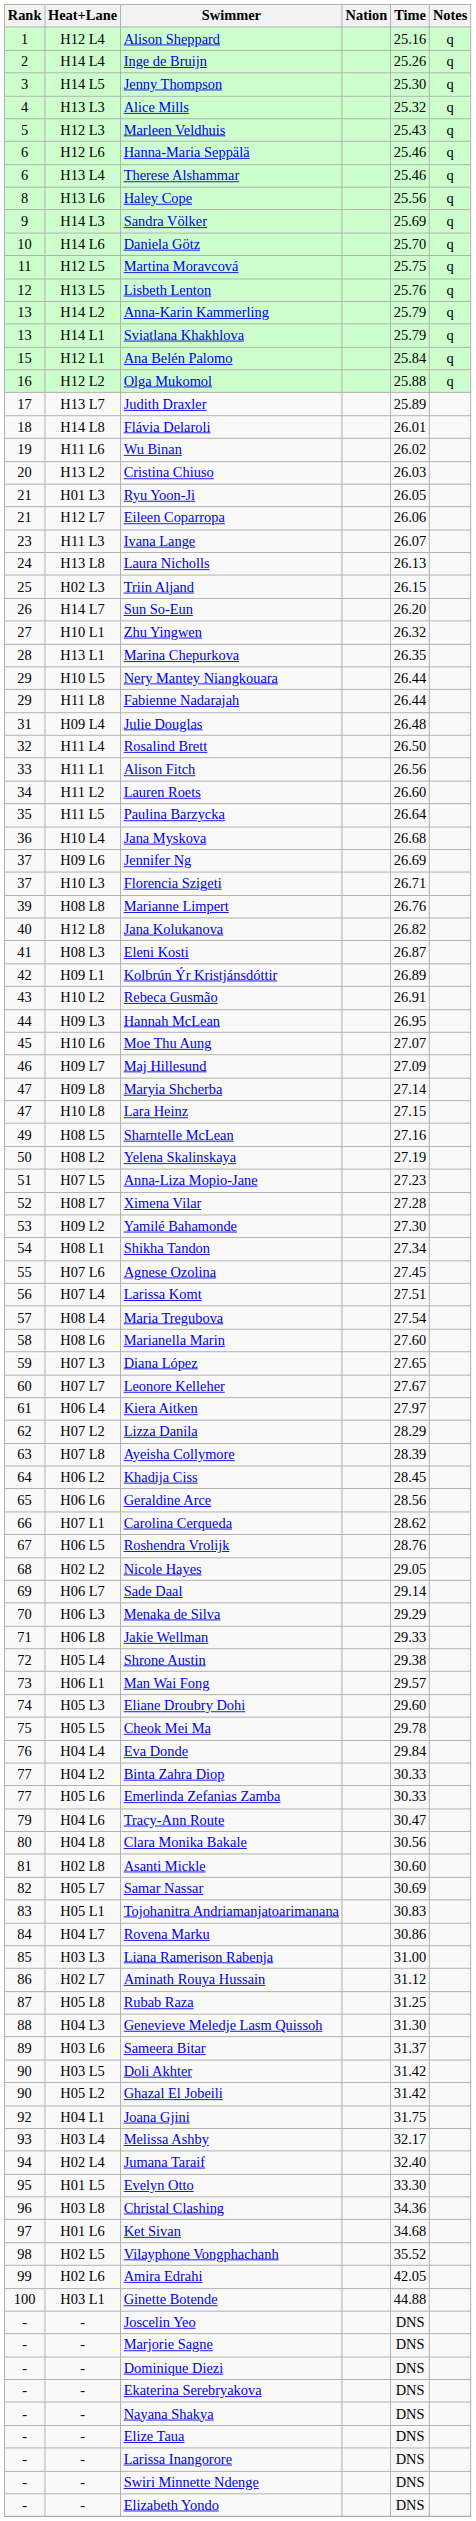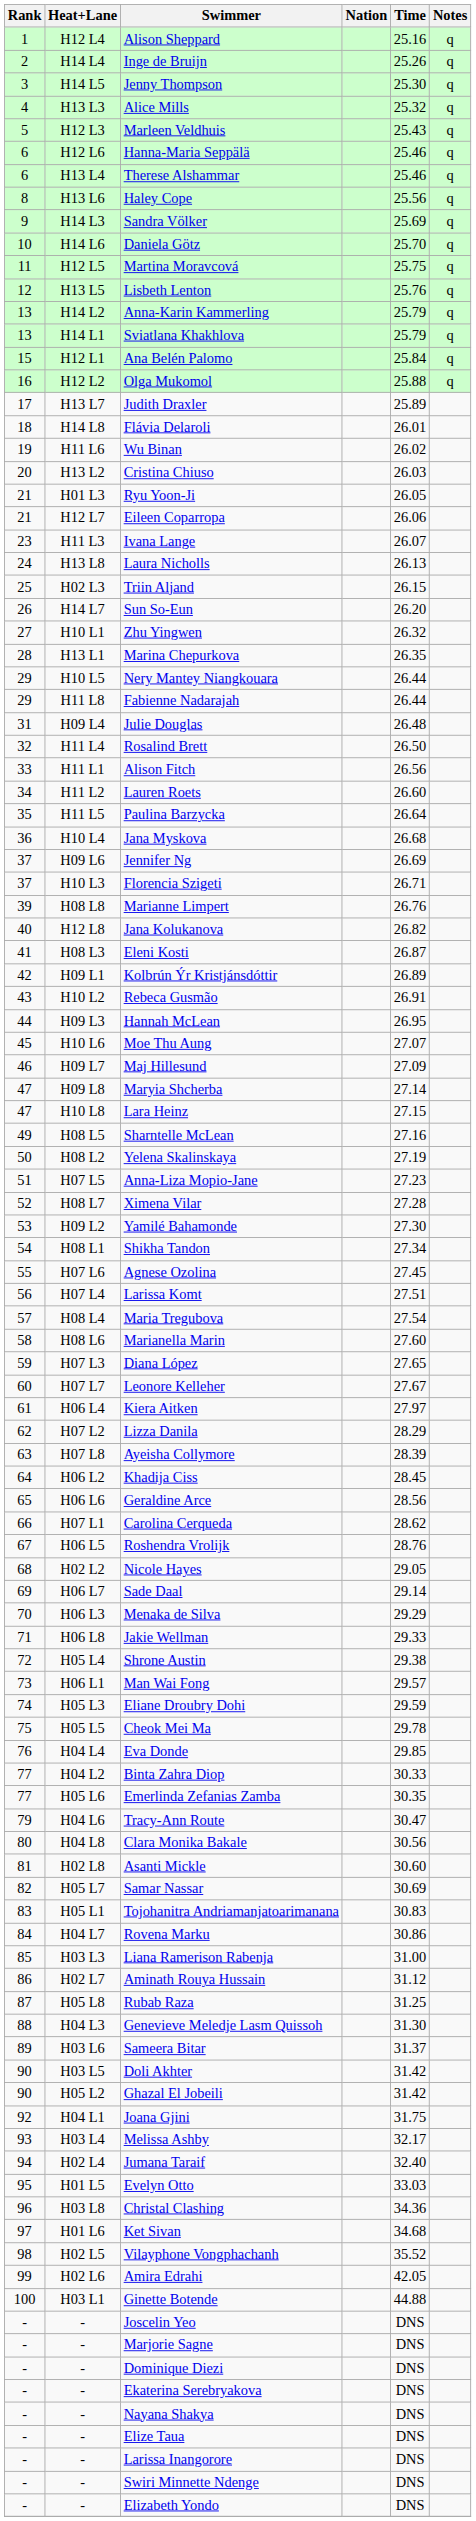 <table class="wikitable sortable" style="text-align:center">
 <tr>
 <th>Rank</th>
 <th>Heat+Lane</th>
 <th>Swimmer</th>
 <th>Nation</th>
 <th>Time</th>
 <th>Notes</th>
 </tr>
 <tr bgcolor=ccffcc>
 <td>1</td>
 <td>H12 L4</td>
 <td align=left><a href='#'>Alison Sheppard</a></td>
 <td align=left></td>
 <td>25.16</td>
 <td>q</td>
 </tr>
 <tr bgcolor=ccffcc>
 <td>2</td>
 <td>H14 L4</td>
 <td align=left><a href='#'>Inge de Bruijn</a></td>
 <td align=left></td>
 <td>25.26</td>
 <td>q</td>
 </tr>
 <tr bgcolor=ccffcc>
 <td>3</td>
 <td>H14 L5</td>
 <td align=left><a href='#'>Jenny Thompson</a></td>
 <td align=left></td>
 <td>25.30</td>
 <td>q</td>
 </tr>
 <tr bgcolor=ccffcc>
 <td>4</td>
 <td>H13 L3</td>
 <td align=left><a href='#'>Alice Mills</a></td>
 <td align=left></td>
 <td>25.32</td>
 <td>q</td>
 </tr>
 <tr bgcolor=ccffcc>
 <td>5</td>
 <td>H12 L3</td>
 <td align=left><a href='#'>Marleen Veldhuis</a></td>
 <td align=left></td>
 <td>25.43</td>
 <td>q</td>
 </tr>
 <tr bgcolor=ccffcc>
 <td>6</td>
 <td>H12 L6</td>
 <td align=left><a href='#'>Hanna-Maria Seppälä</a></td>
 <td align=left></td>
 <td>25.46</td>
 <td>q</td>
 </tr>
 <tr bgcolor=ccffcc>
 <td>6</td>
 <td>H13 L4</td>
 <td align=left><a href='#'>Therese Alshammar</a></td>
 <td align=left></td>
 <td>25.46</td>
 <td>q</td>
 </tr>
 <tr bgcolor=ccffcc>
 <td>8</td>
 <td>H13 L6</td>
 <td align=left><a href='#'>Haley Cope</a></td>
 <td align=left></td>
 <td>25.56</td>
 <td>q</td>
 </tr>
 <tr bgcolor=ccffcc>
 <td>9</td>
 <td>H14 L3</td>
 <td align=left><a href='#'>Sandra Völker</a></td>
 <td align=left></td>
 <td>25.69</td>
 <td>q</td>
 </tr>
 <tr bgcolor=ccffcc>
 <td>10</td>
 <td>H14 L6</td>
 <td align=left><a href='#'>Daniela Götz</a></td>
 <td align=left></td>
 <td>25.70</td>
 <td>q</td>
 </tr>
 <tr bgcolor=ccffcc>
 <td>11</td>
 <td>H12 L5</td>
 <td align=left><a href='#'>Martina Moravcová</a></td>
 <td align=left></td>
 <td>25.75</td>
 <td>q</td>
 </tr>
 <tr bgcolor=ccffcc>
 <td>12</td>
 <td>H13 L5</td>
 <td align=left><a href='#'>Lisbeth Lenton</a></td>
 <td align=left></td>
 <td>25.76</td>
 <td>q</td>
 </tr>
 <tr bgcolor=ccffcc>
 <td>13</td>
 <td>H14 L2</td>
 <td align=left><a href='#'>Anna-Karin Kammerling</a></td>
 <td align=left></td>
 <td>25.79</td>
 <td>q</td>
 </tr>
 <tr bgcolor=ccffcc>
 <td>13</td>
 <td>H14 L1</td>
 <td align=left><a href='#'>Sviatlana Khakhlova</a></td>
 <td align=left></td>
 <td>25.79</td>
 <td>q</td>
 </tr>
 <tr bgcolor=ccffcc>
 <td>15</td>
 <td>H12 L1</td>
 <td align=left><a href='#'>Ana Belén Palomo</a></td>
 <td align=left></td>
 <td>25.84</td>
 <td>q</td>
 </tr>
 <tr bgcolor=ccffcc>
 <td>16</td>
 <td>H12 L2</td>
 <td align=left><a href='#'>Olga Mukomol</a></td>
 <td align=left></td>
 <td>25.88</td>
 <td>q</td>
 </tr>
 <tr>
 <td>17</td>
 <td>H13 L7</td>
 <td align=left><a href='#'>Judith Draxler</a></td>
 <td align=left></td>
 <td>25.89</td>
 <td></td>
 </tr>
 <tr>
 <td>18</td>
 <td>H14 L8</td>
 <td align=left><a href='#'>Flávia Delaroli</a></td>
 <td align=left></td>
 <td>26.01</td>
 <td></td>
 </tr>
 <tr>
 <td>19</td>
 <td>H11 L6</td>
 <td align=left><a href='#'>Wu Binan</a></td>
 <td align=left></td>
 <td>26.02</td>
 <td></td>
 </tr>
 <tr>
 <td>20</td>
 <td>H13 L2</td>
 <td align=left><a href='#'>Cristina Chiuso</a></td>
 <td align=left></td>
 <td>26.03</td>
 <td></td>
 </tr>
 <tr>
 <td>21</td>
 <td>H01 L3</td>
 <td align=left><a href='#'>Ryu Yoon-Ji</a></td>
 <td align=left></td>
 <td>26.05</td>
 <td></td>
 </tr>
 <tr>
 <td>21</td>
 <td>H12 L7</td>
 <td align=left><a href='#'>Eileen Coparropa</a></td>
 <td align=left></td>
 <td>26.06</td>
 <td></td>
 </tr>
 <tr>
 <td>23</td>
 <td>H11 L3</td>
 <td align=left><a href='#'>Ivana Lange</a></td>
 <td align=left></td>
 <td>26.07</td>
 <td></td>
 </tr>
 <tr>
 <td>24</td>
 <td>H13 L8</td>
 <td align=left><a href='#'>Laura Nicholls</a></td>
 <td align=left></td>
 <td>26.13</td>
 <td></td>
 </tr>
 <tr>
 <td>25</td>
 <td>H02 L3</td>
 <td align=left><a href='#'>Triin Aljand</a></td>
 <td align=left></td>
 <td>26.15</td>
 <td></td>
 </tr>
 <tr>
 <td>26</td>
 <td>H14 L7</td>
 <td align=left><a href='#'>Sun So-Eun</a></td>
 <td align=left></td>
 <td>26.20</td>
 <td></td>
 </tr>
 <tr>
 <td>27</td>
 <td>H10 L1</td>
 <td align=left><a href='#'>Zhu Yingwen</a></td>
 <td align=left></td>
 <td>26.32</td>
 <td></td>
 </tr>
 <tr>
 <td>28</td>
 <td>H13 L1</td>
 <td align=left><a href='#'>Marina Chepurkova</a></td>
 <td align=left></td>
 <td>26.35</td>
 <td></td>
 </tr>
 <tr>
 <td>29</td>
 <td>H10 L5</td>
 <td align=left><a href='#'>Nery Mantey Niangkouara</a></td>
 <td align=left></td>
 <td>26.44</td>
 <td></td>
 </tr>
 <tr>
 <td>29</td>
 <td>H11 L8</td>
 <td align=left><a href='#'>Fabienne Nadarajah</a></td>
 <td align=left></td>
 <td>26.44</td>
 <td></td>
 </tr>
 <tr>
 <td>31</td>
 <td>H09 L4</td>
 <td align=left><a href='#'>Julie Douglas</a></td>
 <td align=left></td>
 <td>26.48</td>
 <td></td>
 </tr>
 <tr>
 <td>32</td>
 <td>H11 L4</td>
 <td align=left><a href='#'>Rosalind Brett</a></td>
 <td align=left></td>
 <td>26.50</td>
 <td></td>
 </tr>
 <tr>
 <td>33</td>
 <td>H11 L1</td>
 <td align=left><a href='#'>Alison Fitch</a></td>
 <td align=left></td>
 <td>26.56</td>
 <td></td>
 </tr>
 <tr>
 <td>34</td>
 <td>H11 L2</td>
 <td align=left><a href='#'>Lauren Roets</a></td>
 <td align=left></td>
 <td>26.60</td>
 <td></td>
 </tr>
 <tr>
 <td>35</td>
 <td>H11 L5</td>
 <td align=left><a href='#'>Paulina Barzycka</a></td>
 <td align=left></td>
 <td>26.64</td>
 <td></td>
 </tr>
 <tr>
 <td>36</td>
 <td>H10 L4</td>
 <td align=left><a href='#'>Jana Myskova</a></td>
 <td align=left></td>
 <td>26.68</td>
 <td></td>
 </tr>
 <tr>
 <td>37</td>
 <td>H09 L6</td>
 <td align=left><a href='#'>Jennifer Ng</a></td>
 <td align=left></td>
 <td>26.69</td>
 <td></td>
 </tr>
 <tr>
 <td>37</td>
 <td>H10 L3</td>
 <td align=left><a href='#'>Florencia Szigeti</a></td>
 <td align=left></td>
 <td>26.71</td>
 <td></td>
 </tr>
 <tr>
 <td>39</td>
 <td>H08 L8</td>
 <td align=left><a href='#'>Marianne Limpert</a></td>
 <td align=left></td>
 <td>26.76</td>
 <td></td>
 </tr>
 <tr>
 <td>40</td>
 <td>H12 L8</td>
 <td align=left><a href='#'>Jana Kolukanova</a></td>
 <td align=left></td>
 <td>26.82</td>
 <td></td>
 </tr>
 <tr>
 <td>41</td>
 <td>H08 L3</td>
 <td align=left><a href='#'>Eleni Kosti</a></td>
 <td align=left></td>
 <td>26.87</td>
 <td></td>
 </tr>
 <tr>
 <td>42</td>
 <td>H09 L1</td>
 <td align=left><a href='#'>Kolbrún Ýr Kristjánsdóttir</a></td>
 <td align=left></td>
 <td>26.89</td>
 <td></td>
 </tr>
 <tr>
 <td>43</td>
 <td>H10 L2</td>
 <td align=left><a href='#'>Rebeca Gusmão</a></td>
 <td align=left></td>
 <td>26.91</td>
 <td></td>
 </tr>
 <tr>
 <td>44</td>
 <td>H09 L3</td>
 <td align=left><a href='#'>Hannah McLean</a></td>
 <td align=left></td>
 <td>26.95</td>
 <td></td>
 </tr>
 <tr>
 <td>45</td>
 <td>H10 L6</td>
 <td align=left><a href='#'>Moe Thu Aung</a></td>
 <td align=left></td>
 <td>27.07</td>
 <td></td>
 </tr>
 <tr>
 <td>46</td>
 <td>H09 L7</td>
 <td align=left><a href='#'>Maj Hillesund</a></td>
 <td align=left></td>
 <td>27.09</td>
 <td></td>
 </tr>
 <tr>
 <td>47</td>
 <td>H09 L8</td>
 <td align=left><a href='#'>Maryia Shcherba</a></td>
 <td align=left></td>
 <td>27.14</td>
 <td></td>
 </tr>
 <tr>
 <td>47</td>
 <td>H10 L8</td>
 <td align=left><a href='#'>Lara Heinz</a></td>
 <td align=left></td>
 <td>27.15</td>
 <td></td>
 </tr>
 <tr>
 <td>49</td>
 <td>H08 L5</td>
 <td align=left><a href='#'>Sharntelle McLean</a></td>
 <td align=left></td>
 <td>27.16</td>
 <td></td>
 </tr>
 <tr>
 <td>50</td>
 <td>H08 L2</td>
 <td align=left><a href='#'>Yelena Skalinskaya</a></td>
 <td align=left></td>
 <td>27.19</td>
 <td></td>
 </tr>
 <tr>
 <td>51</td>
 <td>H07 L5</td>
 <td align=left><a href='#'>Anna-Liza Mopio-Jane</a></td>
 <td align=left></td>
 <td>27.23</td>
 <td></td>
 </tr>
 <tr>
 <td>52</td>
 <td>H08 L7</td>
 <td align=left><a href='#'>Ximena Vilar</a></td>
 <td align=left></td>
 <td>27.28</td>
 <td></td>
 </tr>
 <tr>
 <td>53</td>
 <td>H09 L2</td>
 <td align=left><a href='#'>Yamilé Bahamonde</a></td>
 <td align=left></td>
 <td>27.30</td>
 <td></td>
 </tr>
 <tr>
 <td>54</td>
 <td>H08 L1</td>
 <td align=left><a href='#'>Shikha Tandon</a></td>
 <td align=left></td>
 <td>27.34</td>
 <td></td>
 </tr>
 <tr>
 <td>55</td>
 <td>H07 L6</td>
 <td align=left><a href='#'>Agnese Ozolina</a></td>
 <td align=left></td>
 <td>27.45</td>
 <td></td>
 </tr>
 <tr>
 <td>56</td>
 <td>H07 L4</td>
 <td align=left><a href='#'>Larissa Komt</a></td>
 <td align=left></td>
 <td>27.51</td>
 <td></td>
 </tr>
 <tr>
 <td>57</td>
 <td>H08 L4</td>
 <td align=left><a href='#'>Maria Tregubova</a></td>
 <td align=left></td>
 <td>27.54</td>
 <td></td>
 </tr>
 <tr>
 <td>58</td>
 <td>H08 L6</td>
 <td align=left><a href='#'>Marianella Marin</a></td>
 <td align=left></td>
 <td>27.60</td>
 <td></td>
 </tr>
 <tr>
 <td>59</td>
 <td>H07 L3</td>
 <td align=left><a href='#'>Diana López</a></td>
 <td align=left></td>
 <td>27.65</td>
 <td></td>
 </tr>
 <tr>
 <td>60</td>
 <td>H07 L7</td>
 <td align=left><a href='#'>Leonore Kelleher</a></td>
 <td align=left></td>
 <td>27.67</td>
 <td></td>
 </tr>
 <tr>
 <td>61</td>
 <td>H06 L4</td>
 <td align=left><a href='#'>Kiera Aitken</a></td>
 <td align=left></td>
 <td>27.97</td>
 <td></td>
 </tr>
 <tr>
 <td>62</td>
 <td>H07 L2</td>
 <td align=left><a href='#'>Lizza Danila</a></td>
 <td align=left></td>
 <td>28.29</td>
 <td></td>
 </tr>
 <tr>
 <td>63</td>
 <td>H07 L8</td>
 <td align=left><a href='#'>Ayeisha Collymore</a></td>
 <td align=left></td>
 <td>28.39</td>
 <td></td>
 </tr>
 <tr>
 <td>64</td>
 <td>H06 L2</td>
 <td align=left><a href='#'>Khadija Ciss</a></td>
 <td align=left></td>
 <td>28.45</td>
 <td></td>
 </tr>
 <tr>
 <td>65</td>
 <td>H06 L6</td>
 <td align=left><a href='#'>Geraldine Arce</a></td>
 <td align=left></td>
 <td>28.56</td>
 <td></td>
 </tr>
 <tr>
 <td>66</td>
 <td>H07 L1</td>
 <td align=left><a href='#'>Carolina Cerqueda</a></td>
 <td align=left></td>
 <td>28.62</td>
 <td></td>
 </tr>
 <tr>
 <td>67</td>
 <td>H06 L5</td>
 <td align=left><a href='#'>Roshendra Vrolijk</a></td>
 <td align=left></td>
 <td>28.76</td>
 <td></td>
 </tr>
 <tr>
 <td>68</td>
 <td>H02 L2</td>
 <td align=left><a href='#'>Nicole Hayes</a></td>
 <td align=left></td>
 <td>29.05</td>
 <td></td>
 </tr>
 <tr>
 <td>69</td>
 <td>H06 L7</td>
 <td align=left><a href='#'>Sade Daal</a></td>
 <td align=left></td>
 <td>29.14</td>
 <td></td>
 </tr>
 <tr>
 <td>70</td>
 <td>H06 L3</td>
 <td align=left><a href='#'>Menaka de Silva</a></td>
 <td align=left></td>
 <td>29.29</td>
 <td></td>
 </tr>
 <tr>
 <td>71</td>
 <td>H06 L8</td>
 <td align=left><a href='#'>Jakie Wellman</a></td>
 <td align=left></td>
 <td>29.33</td>
 <td></td>
 </tr>
 <tr>
 <td>72</td>
 <td>H05 L4</td>
 <td align=left><a href='#'>Shrone Austin</a></td>
 <td align=left></td>
 <td>29.38</td>
 <td></td>
 </tr>
 <tr>
 <td>73</td>
 <td>H06 L1</td>
 <td align=left><a href='#'>Man Wai Fong</a></td>
 <td align=left></td>
 <td>29.57</td>
 <td></td>
 </tr>
 <tr>
 <td>74</td>
 <td>H05 L3</td>
 <td align=left><a href='#'>Eliane Droubry Dohi</a></td>
 <td align=left></td>
-<td>29.60</td>
+<td>29.59</td>
 <td></td>
 </tr>
 <tr>
 <td>75</td>
 <td>H05 L5</td>
 <td align=left><a href='#'>Cheok Mei Ma</a></td>
 <td align=left></td>
 <td>29.78</td>
 <td></td>
 </tr>
 <tr>
 <td>76</td>
 <td>H04 L4</td>
 <td align=left><a href='#'>Eva Donde</a></td>
 <td align=left></td>
-<td>29.84</td>
+<td>29.85</td>
 <td></td>
 </tr>
 <tr>
 <td>77</td>
 <td>H04 L2</td>
 <td align=left><a href='#'>Binta Zahra Diop</a></td>
 <td align=left></td>
 <td>30.33</td>
 <td></td>
 </tr>
 <tr>
 <td>77</td>
 <td>H05 L6</td>
 <td align=left><a href='#'>Emerlinda Zefanias Zamba</a></td>
 <td align=left></td>
-<td>30.33</td>
+<td>30.35</td>
 <td></td>
 </tr>
 <tr>
 <td>79</td>
 <td>H04 L6</td>
 <td align=left><a href='#'>Tracy-Ann Route</a></td>
 <td align=left></td>
 <td>30.47</td>
 <td></td>
 </tr>
 <tr>
 <td>80</td>
 <td>H04 L8</td>
 <td align=left><a href='#'>Clara Monika Bakale</a></td>
 <td align=left></td>
 <td>30.56</td>
 <td></td>
 </tr>
 <tr>
 <td>81</td>
 <td>H02 L8</td>
 <td align=left><a href='#'>Asanti Mickle</a></td>
 <td align=left></td>
 <td>30.60</td>
 <td></td>
 </tr>
 <tr>
 <td>82</td>
 <td>H05 L7</td>
 <td align=left><a href='#'>Samar Nassar</a></td>
 <td align=left></td>
 <td>30.69</td>
 <td></td>
 </tr>
 <tr>
 <td>83</td>
 <td>H05 L1</td>
 <td align=left><a href='#'>Tojohanitra Andriamanjatoarimanana</a></td>
 <td align=left></td>
 <td>30.83</td>
 <td></td>
 </tr>
 <tr>
 <td>84</td>
 <td>H04 L7</td>
 <td align=left><a href='#'>Rovena Marku</a></td>
 <td align=left></td>
 <td>30.86</td>
 <td></td>
 </tr>
 <tr>
 <td>85</td>
 <td>H03 L3</td>
 <td align=left><a href='#'>Liana Ramerison Rabenja</a></td>
 <td align=left></td>
 <td>31.00</td>
 <td></td>
 </tr>
 <tr>
 <td>86</td>
 <td>H02 L7</td>
 <td align=left><a href='#'>Aminath Rouya Hussain</a></td>
 <td align=left></td>
 <td>31.12</td>
 <td></td>
 </tr>
 <tr>
 <td>87</td>
 <td>H05 L8</td>
 <td align=left><a href='#'>Rubab Raza</a></td>
 <td align=left></td>
 <td>31.25</td>
 <td></td>
 </tr>
 <tr>
 <td>88</td>
 <td>H04 L3</td>
 <td align=left><a href='#'>Genevieve Meledje Lasm Quissoh</a></td>
 <td align=left></td>
 <td>31.30</td>
 <td></td>
 </tr>
 <tr>
 <td>89</td>
 <td>H03 L6</td>
 <td align=left><a href='#'>Sameera Bitar</a></td>
 <td align=left></td>
 <td>31.37</td>
 <td></td>
 </tr>
 <tr>
 <td>90</td>
 <td>H03 L5</td>
 <td align=left><a href='#'>Doli Akhter</a></td>
 <td align=left></td>
 <td>31.42</td>
 <td></td>
 </tr>
 <tr>
 <td>90</td>
 <td>H05 L2</td>
 <td align=left><a href='#'>Ghazal El Jobeili</a></td>
 <td align=left></td>
 <td>31.42</td>
 <td></td>
 </tr>
 <tr>
 <td>92</td>
 <td>H04 L1</td>
 <td align=left><a href='#'>Joana Gjini</a></td>
 <td align=left></td>
 <td>31.75</td>
 <td></td>
 </tr>
 <tr>
 <td>93</td>
 <td>H03 L4</td>
 <td align=left><a href='#'>Melissa Ashby</a></td>
 <td align=left></td>
 <td>32.17</td>
 <td></td>
 </tr>
 <tr>
 <td>94</td>
 <td>H02 L4</td>
 <td align=left><a href='#'>Jumana Taraif</a></td>
 <td align=left></td>
 <td>32.40</td>
 <td></td>
 </tr>
 <tr>
 <td>95</td>
 <td>H01 L5</td>
 <td align=left><a href='#'>Evelyn Otto</a></td>
 <td align=left></td>
-<td>33.30</td>
+<td>33.03</td>
 <td></td>
 </tr>
 <tr>
 <td>96</td>
 <td>H03 L8</td>
 <td align=left><a href='#'>Christal Clashing</a></td>
 <td align=left></td>
 <td>34.36</td>
 <td></td>
 </tr>
 <tr>
 <td>97</td>
 <td>H01 L6</td>
 <td align=left><a href='#'>Ket Sivan</a></td>
 <td align=left></td>
 <td>34.68</td>
 <td></td>
 </tr>
 <tr>
 <td>98</td>
 <td>H02 L5</td>
 <td align=left><a href='#'>Vilayphone Vongphachanh</a></td>
 <td align=left></td>
 <td>35.52</td>
 <td></td>
 </tr>
 <tr>
 <td>99</td>
 <td>H02 L6</td>
 <td align=left><a href='#'>Amira Edrahi</a></td>
 <td align=left></td>
 <td>42.05</td>
 <td></td>
 </tr>
 <tr>
 <td>100</td>
 <td>H03 L1</td>
 <td align=left><a href='#'>Ginette Botende</a></td>
 <td align=left></td>
 <td>44.88</td>
 <td></td>
 </tr>
 <tr>
 <td>-</td>
 <td>-</td>
 <td align=left><a href='#'>Joscelin Yeo</a></td>
 <td align=left></td>
 <td>DNS</td>
 <td></td>
 </tr>
 <tr>
 <td>-</td>
 <td>-</td>
 <td align=left><a href='#'>Marjorie Sagne</a></td>
 <td align=left></td>
 <td>DNS</td>
 <td></td>
 </tr>
 <tr>
 <td>-</td>
 <td>-</td>
 <td align=left><a href='#'>Dominique Diezi</a></td>
 <td align=left></td>
 <td>DNS</td>
 <td></td>
 </tr>
 <tr>
 <td>-</td>
 <td>-</td>
 <td align=left><a href='#'>Ekaterina Serebryakova</a></td>
 <td align=left></td>
 <td>DNS</td>
 <td></td>
 </tr>
 <tr>
 <td>-</td>
 <td>-</td>
 <td align=left><a href='#'>Nayana Shakya</a></td>
 <td align=left></td>
 <td>DNS</td>
 <td></td>
 </tr>
 <tr>
 <td>-</td>
 <td>-</td>
 <td align=left><a href='#'>Elize Taua</a></td>
 <td align=left></td>
 <td>DNS</td>
 <td></td>
 </tr>
 <tr>
 <td>-</td>
 <td>-</td>
 <td align=left><a href='#'>Larissa Inangorore</a></td>
 <td align=left></td>
 <td>DNS</td>
 <td></td>
 </tr>
 <tr>
 <td>-</td>
 <td>-</td>
 <td align=left><a href='#'>Swiri Minnette Ndenge</a></td>
 <td align=left></td>
 <td>DNS</td>
 <td></td>
 </tr>
 <tr>
 <td>-</td>
 <td>-</td>
 <td align=left><a href='#'>Elizabeth Yondo</a></td>
 <td align=left></td>
 <td>DNS</td>
 <td></td>
 </tr>
 <tr>
 </tr>
 </table>
